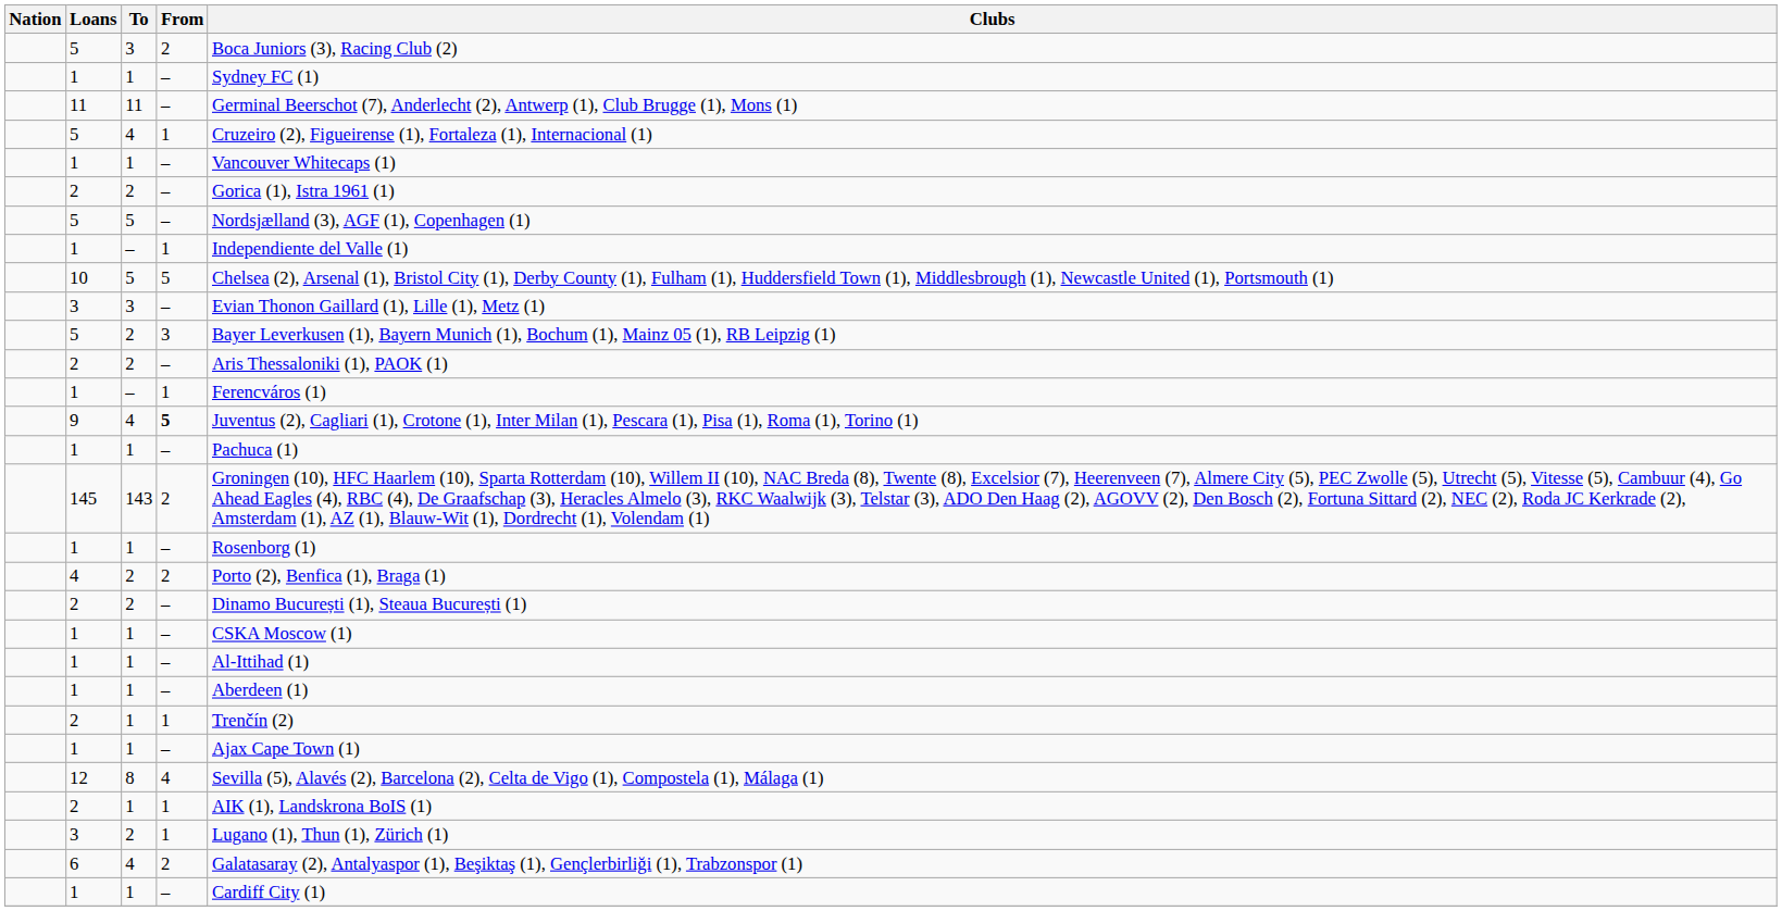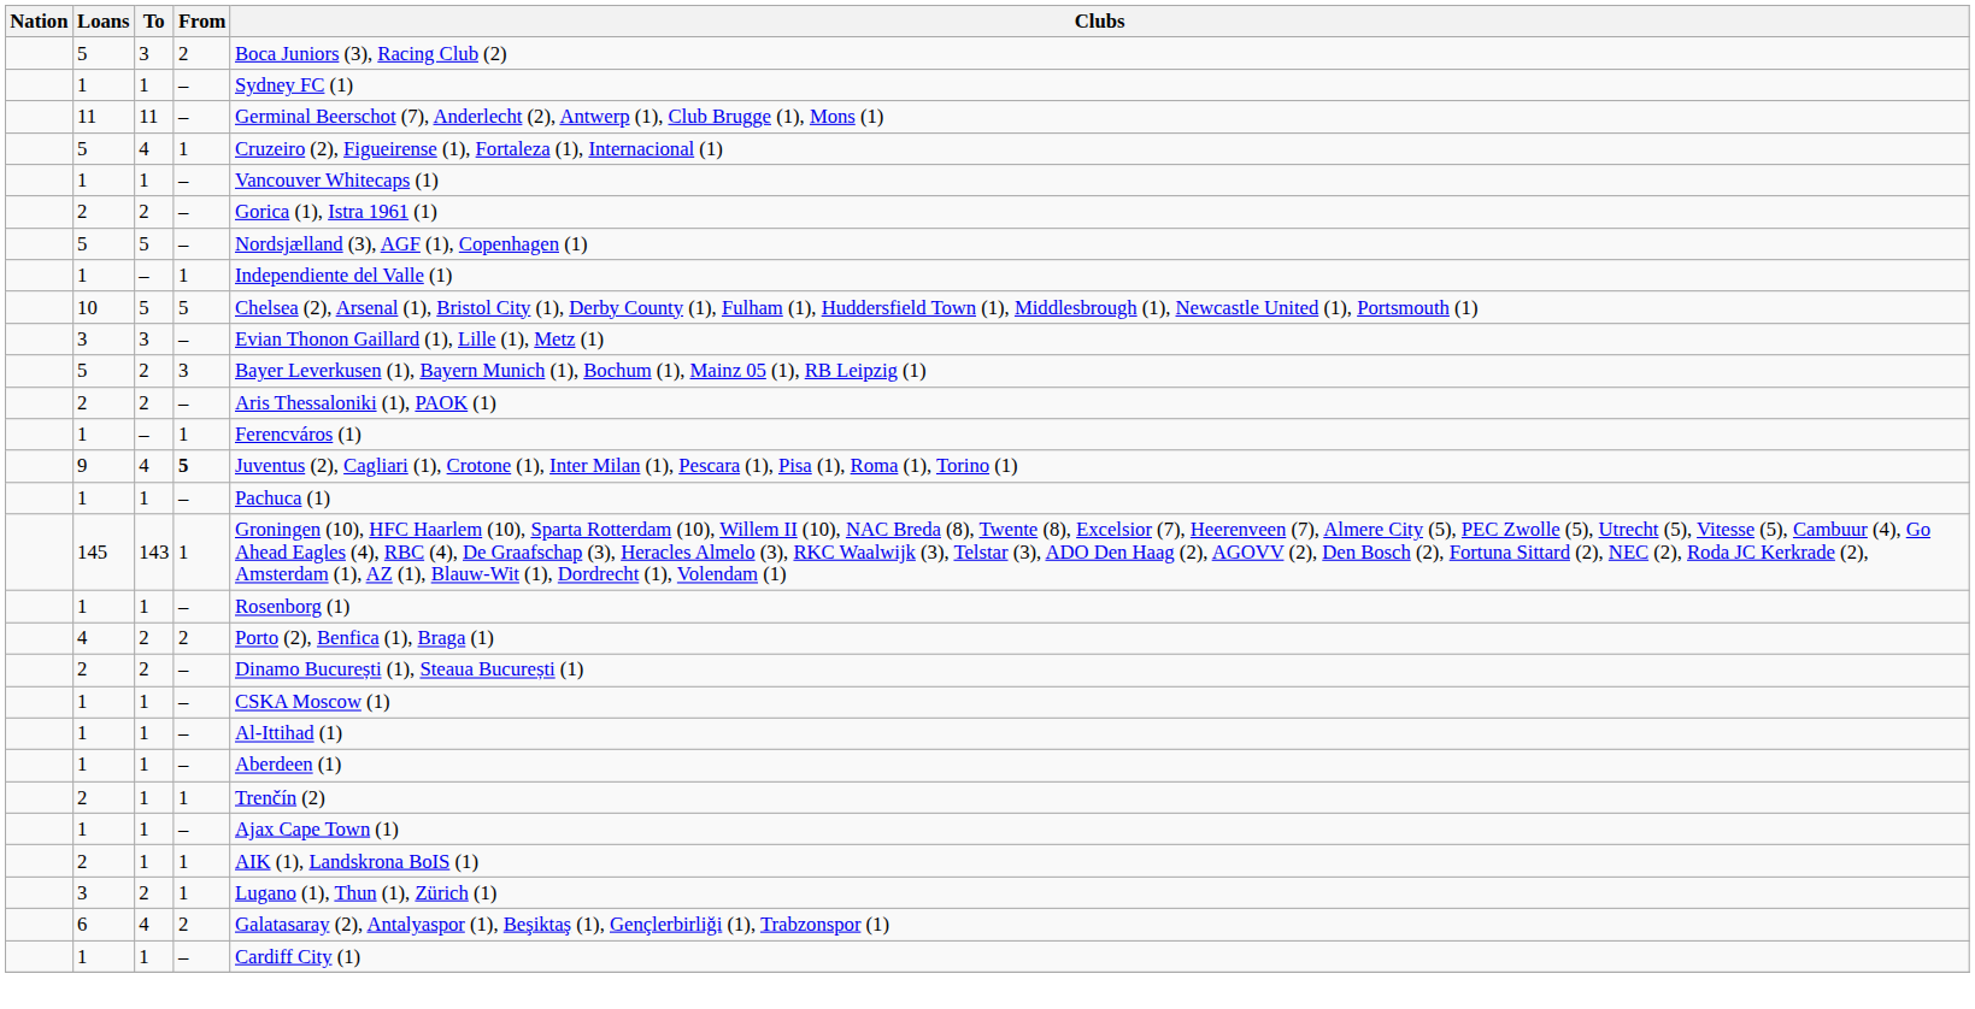 <table class="sortable wikitable" style="text-align: left">
 <tr>
 <th>Nation</th>
 <th>Loans</th>
 <th>To</th>
 <th>From</th>
 <th>Clubs</th>
 </tr>
 <tr>
 <td></td>
 <td>5</td>
 <td>3</td>
 <td>2</td>
 <td><a href='#'>Boca Juniors</a> (3), <a href='#'>Racing Club</a> (2)</td>
 </tr>
 <tr>
 <td></td>
 <td>1</td>
 <td>1</td>
 <td>–</td>
 <td><a href='#'>Sydney FC</a> (1)</td>
 </tr>
 <tr>
 <td></td>
 <td>11</td>
 <td>11</td>
 <td>–</td>
 <td><a href='#'>Germinal Beerschot</a> (7), <a href='#'>Anderlecht</a> (2), <a href='#'>Antwerp</a> (1), <a href='#'>Club Brugge</a> (1), <a href='#'>Mons</a> (1)</td>
 </tr>
 <tr>
 <td></td>
 <td>5</td>
 <td>4</td>
 <td>1</td>
 <td><a href='#'>Cruzeiro</a> (2), <a href='#'>Figueirense</a> (1), <a href='#'>Fortaleza</a> (1), <a href='#'>Internacional</a> (1)</td>
 </tr>
 <tr>
 <td></td>
 <td>1</td>
 <td>1</td>
 <td>–</td>
 <td><a href='#'>Vancouver Whitecaps</a> (1)</td>
 </tr>
 <tr>
 <td></td>
 <td>2</td>
 <td>2</td>
 <td>–</td>
 <td><a href='#'>Gorica</a> (1), <a href='#'>Istra 1961</a> (1)</td>
 </tr>
 <tr>
 <td></td>
 <td>5</td>
 <td>5</td>
 <td>–</td>
 <td><a href='#'>Nordsjælland</a> (3), <a href='#'>AGF</a> (1), <a href='#'>Copenhagen</a> (1)</td>
 </tr>
 <tr>
 <td></td>
 <td>1</td>
 <td>–</td>
 <td>1</td>
 <td><a href='#'>Independiente del Valle</a> (1)</td>
 </tr>
 <tr>
 <td></td>
 <td>10</td>
 <td>5</td>
 <td>5</td>
 <td><a href='#'>Chelsea</a> (2), <a href='#'>Arsenal</a> (1), <a href='#'>Bristol City</a> (1), <a href='#'>Derby County</a> (1), <a href='#'>Fulham</a> (1), <a href='#'>Huddersfield Town</a> (1), <a href='#'>Middlesbrough</a> (1), <a href='#'>Newcastle United</a> (1), <a href='#'>Portsmouth</a> (1)</td>
 </tr>
 <tr>
 <td></td>
 <td>3</td>
 <td>3</td>
 <td>–</td>
 <td><a href='#'>Evian Thonon Gaillard</a> (1), <a href='#'>Lille</a> (1), <a href='#'>Metz</a> (1)</td>
 </tr>
 <tr>
 <td></td>
 <td>5</td>
 <td>2</td>
 <td>3</td>
 <td><a href='#'>Bayer Leverkusen</a> (1), <a href='#'>Bayern Munich</a> (1), <a href='#'>Bochum</a> (1), <a href='#'>Mainz 05</a> (1), <a href='#'>RB Leipzig</a> (1)</td>
 </tr>
 <tr>
 <td></td>
 <td>2</td>
 <td>2</td>
 <td>–</td>
 <td><a href='#'>Aris Thessaloniki</a> (1), <a href='#'>PAOK</a> (1)</td>
 </tr>
 <tr>
 <td></td>
 <td>1</td>
 <td>–</td>
 <td>1</td>
 <td><a href='#'>Ferencváros</a> (1)</td>
 </tr>
 <tr>
 <td></td>
 <td>9</td>
 <td>4</td>
 <td><strong>5</strong></td>
 <td><a href='#'>Juventus</a> (2), <a href='#'>Cagliari</a> (1), <a href='#'>Crotone</a> (1), <a href='#'>Inter Milan</a> (1), <a href='#'>Pescara</a> (1), <a href='#'>Pisa</a> (1), <a href='#'>Roma</a> (1), <a href='#'>Torino</a> (1)</td>
 </tr>
 <tr>
 <td></td>
 <td>1</td>
 <td>1</td>
 <td>–</td>
 <td><a href='#'>Pachuca</a> (1)</td>
 </tr>
 <tr>
 <td></td>
 <td>145</td>
 <td>143</td>
-<td>2</td>
+<td>1</td>
 <td><a href='#'>Groningen</a> (10), <a href='#'>HFC Haarlem</a> (10), <a href='#'>Sparta Rotterdam</a> (10), <a href='#'>Willem II</a> (10), <a href='#'>NAC Breda</a> (8), <a href='#'>Twente</a> (8), <a href='#'>Excelsior</a> (7), <a href='#'>Heerenveen</a> (7), <a href='#'>Almere City</a> (5), <a href='#'>PEC Zwolle</a> (5), <a href='#'>Utrecht</a> (5), <a href='#'>Vitesse</a> (5), <a href='#'>Cambuur</a> (4), <a href='#'>Go Ahead Eagles</a> (4), <a href='#'>RBC</a> (4), <a href='#'>De Graafschap</a> (3), <a href='#'>Heracles Almelo</a> (3), <a href='#'>RKC Waalwijk</a> (3), <a href='#'>Telstar</a> (3), <a href='#'>ADO Den Haag</a> (2), <a href='#'>AGOVV</a> (2), <a href='#'>Den Bosch</a> (2), <a href='#'>Fortuna Sittard</a> (2), <a href='#'>NEC</a> (2), <a href='#'>Roda JC Kerkrade</a> (2), <a href='#'>Amsterdam</a> (1), <a href='#'>AZ</a> (1), <a href='#'>Blauw-Wit</a> (1), <a href='#'>Dordrecht</a> (1), <a href='#'>Volendam</a> (1)</td>
 </tr>
 <tr>
 <td></td>
 <td>1</td>
 <td>1</td>
 <td>–</td>
 <td><a href='#'>Rosenborg</a> (1)</td>
 </tr>
 <tr>
 <td></td>
 <td>4</td>
 <td>2</td>
 <td>2</td>
 <td><a href='#'>Porto</a> (2), <a href='#'>Benfica</a> (1), <a href='#'>Braga</a> (1)</td>
 </tr>
 <tr>
 <td></td>
 <td>2</td>
 <td>2</td>
 <td>–</td>
 <td><a href='#'>Dinamo București</a> (1), <a href='#'>Steaua București</a> (1)</td>
 </tr>
 <tr>
 <td></td>
 <td>1</td>
 <td>1</td>
 <td>–</td>
 <td><a href='#'>CSKA Moscow</a> (1)</td>
 </tr>
 <tr>
 <td></td>
 <td>1</td>
 <td>1</td>
 <td>–</td>
 <td><a href='#'>Al-Ittihad</a> (1)</td>
 </tr>
 <tr>
 <td></td>
 <td>1</td>
 <td>1</td>
 <td>–</td>
 <td><a href='#'>Aberdeen</a> (1)</td>
 </tr>
 <tr>
 <td></td>
 <td>2</td>
 <td>1</td>
 <td>1</td>
 <td><a href='#'>Trenčín</a> (2)</td>
 </tr>
 <tr>
 <td></td>
 <td>1</td>
 <td>1</td>
 <td>–</td>
 <td><a href='#'>Ajax Cape Town</a> (1)</td>
 </tr>
 <tr>
 <td></td>
-<td>12</td>
-<td>8</td>
-<td>4</td>
-<td><a href='#'>Sevilla</a> (5), <a href='#'>Alavés</a> (2), <a href='#'>Barcelona</a> (2), <a href='#'>Celta de Vigo</a> (1), <a href='#'>Compostela</a> (1), <a href='#'>Málaga</a> (1)</td>
-</tr>
-<tr>
-<td></td>
 <td>2</td>
 <td>1</td>
 <td>1</td>
 <td><a href='#'>AIK</a> (1), <a href='#'>Landskrona BoIS</a> (1)</td>
 </tr>
 <tr>
 <td></td>
 <td>3</td>
 <td>2</td>
 <td>1</td>
 <td><a href='#'>Lugano</a> (1), <a href='#'>Thun</a> (1), <a href='#'>Zürich</a> (1)</td>
 </tr>
 <tr>
 <td></td>
 <td>6</td>
 <td>4</td>
 <td>2</td>
 <td><a href='#'>Galatasaray</a> (2), <a href='#'>Antalyaspor</a> (1), <a href='#'>Beşiktaş</a> (1), <a href='#'>Gençlerbirliği</a> (1), <a href='#'>Trabzonspor</a> (1)</td>
 </tr>
 <tr>
 <td></td>
 <td>1</td>
 <td>1</td>
 <td>–</td>
 <td><a href='#'>Cardiff City</a> (1)</td>
 </tr>
 <tr>
 </tr>
 </table>
